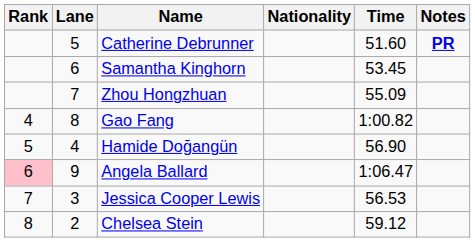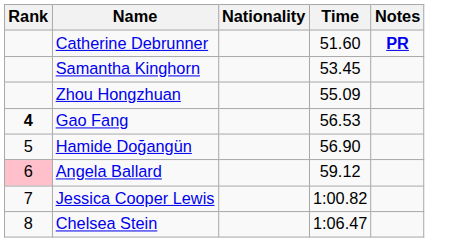 <table class="wikitable sortable" style="text-align:center">
 <tr>
 <th>Rank</th>
-<th>Lane</th>
 <th>Name</th>
 <th>Nationality</th>
 <th>Time</th>
 <th>Notes</th>
 </tr>
 <tr>
 <td></td>
-<td>5</td>
 <td align="left"><a href='#'>Catherine Debrunner</a></td>
 <td align="left"></td>
 <td>51.60</td>
 <td><strong><a href='#'>PR</a></strong></td>
 </tr>
 <tr>
 <td></td>
-<td>6</td>
 <td align="left"><a href='#'>Samantha Kinghorn</a></td>
 <td align="left"></td>
 <td>53.45</td>
 <td></td>
 </tr>
 <tr>
 <td></td>
-<td>7</td>
 <td align="left"><a href='#'>Zhou Hongzhuan</a></td>
 <td align="left"></td>
 <td>55.09</td>
 <td></td>
 </tr>
 <tr>
-<td>4</td>
-<td>8</td>
+<td><strong>4</strong></td>
 <td align="left"><a href='#'>Gao Fang</a></td>
 <td align="left"></td>
-<td>1:00.82</td>
+<td>56.53</td>
 <td></td>
 </tr>
 <tr>
 <td>5</td>
-<td>4</td>
 <td align="left"><a href='#'>Hamide Doğangün</a></td>
 <td align="left"></td>
 <td>56.90</td>
 <td></td>
 </tr>
 <tr>
 <td style="background: pink;">6</td>
-<td>9</td>
 <td align="left"><a href='#'>Angela Ballard</a></td>
+<td align="left"></td>
+<td>59.12</td>
+<td></td>
+</tr>
+<tr>
+<td>7</td>
+<td align="left"><a href='#'>Jessica Cooper Lewis</a></td>
+<td align="left"></td>
+<td>1:00.82</td>
+<td></td>
+</tr>
+<tr>
+<td>8</td>
+<td align="left"><a href='#'>Chelsea Stein</a></td>
 <td align="left"></td>
 <td>1:06.47</td>
 <td></td>
 </tr>
-<tr>
-<td>7</td>
-<td>3</td>
-<td align="left"><a href='#'>Jessica Cooper Lewis</a></td>
-<td align="left"></td>
-<td>56.53</td>
-<td></td>
-</tr>
-<tr>
-<td>8</td>
-<td>2</td>
-<td align="left"><a href='#'>Chelsea Stein</a></td>
-<td align="left"></td>
-<td>59.12</td>
-<td></td>
-</tr>
 </table>
